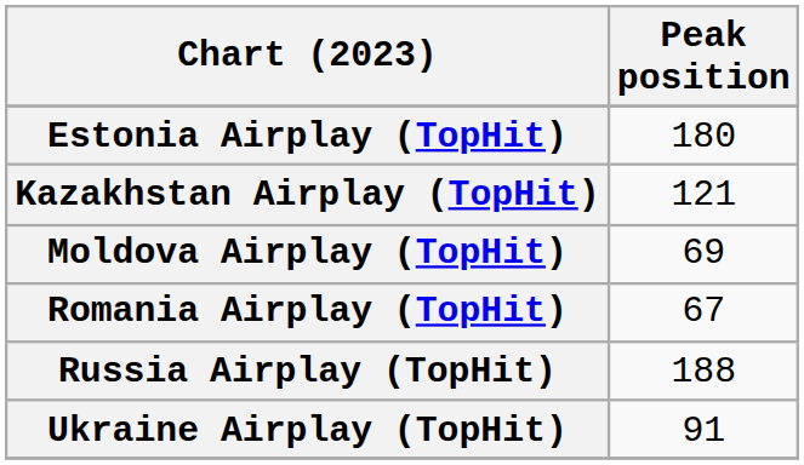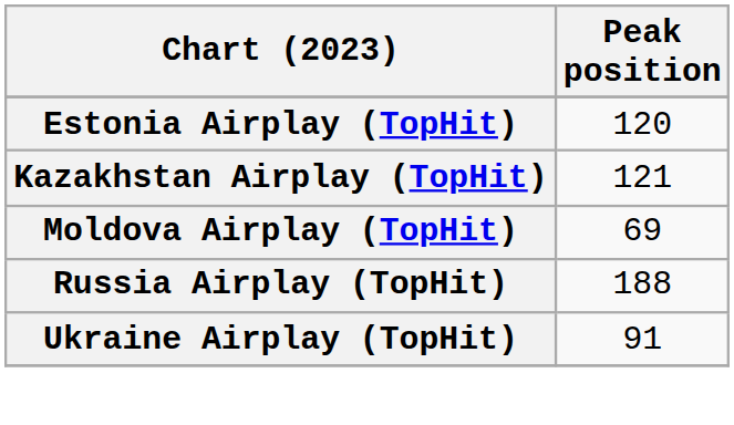 <table class="wikitable sortable plainrowheaders" style="text-align:center">
 <tr>
 <th scope="col">Chart (2023)</th>
 <th scope="col">Peak<br>position</th>
 </tr>
 <tr>
 </tr>
 <tr>
 <th scope="row">Estonia Airplay (<a href='#'>TopHit</a>)</th>
-<td>180</td>
+<td>120</td>
 </tr>
 <tr>
 <th scope="row">Kazakhstan Airplay (<a href='#'>TopHit</a>)</th>
 <td>121</td>
 </tr>
 <tr>
 <th scope="row">Moldova Airplay (<a href='#'>TopHit</a>)</th>
 <td>69</td>
-</tr>
-<tr>
-<th scope="row">Romania Airplay (<a href='#'>TopHit</a>)</th>
-<td>67</td>
 </tr>
 <tr>
 <th scope="row">Russia Airplay (TopHit)</th>
 <td>188</td>
 </tr>
 <tr>
 <th scope="row">Ukraine Airplay (TopHit)</th>
 <td>91</td>
 </tr>
 <tr>
 </tr>
 </table>
